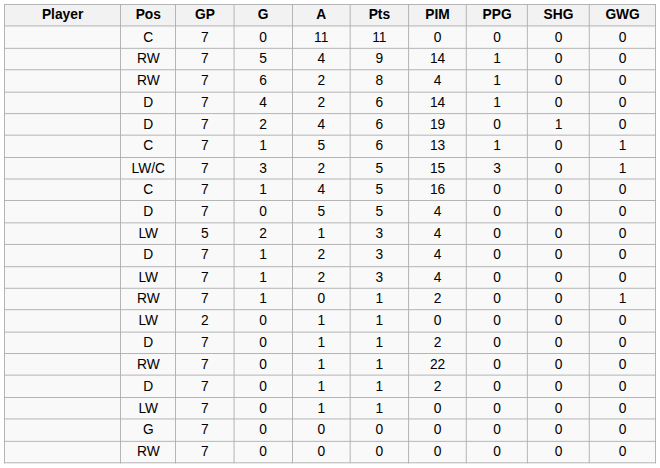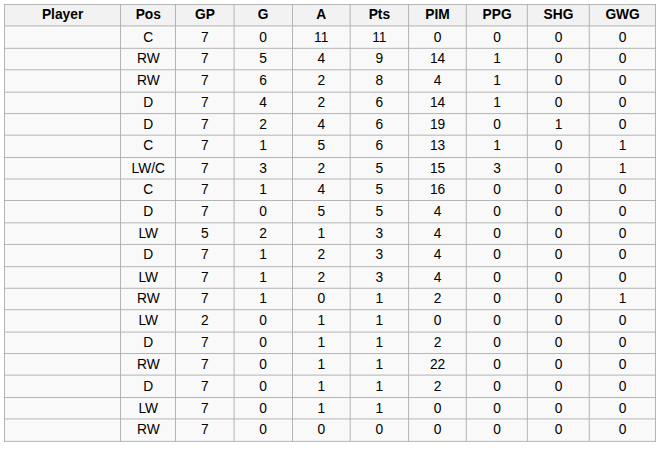 <table class="wikitable sortable" width="60%">
 <tr ALIGN="center">
 <th bgcolor="#DDDDFF" width="10%">Player</th>
 <th bgcolor="#DDDDFF" width="3%" title="Position">Pos</th>
 <th bgcolor="#DDDDFF" width="5%" title="Games played">GP</th>
 <th bgcolor="#DDDDFF" width="5%" title="Goals">G</th>
 <th bgcolor="#DDDDFF" width="5%" title="Assists">A</th>
 <th bgcolor="#DDDDFF" width="5%" title="Points">Pts</th>
 <th bgcolor="#DDDDFF" width="5%" title="Penalties in minutes">PIM</th>
 <th bgcolor="#DDDDFF" width="5%" title="Power-play goals">PPG</th>
 <th bgcolor="#DDDDFF" width="5%" title="Short-handed goals">SHG</th>
 <th bgcolor="#DDDDFF" width="5%" title="Game-winning goals">GWG</th>
 </tr>
 <tr align="center">
 <td align="right"></td>
 <td>C</td>
 <td>7</td>
 <td>0</td>
 <td>11</td>
 <td>11</td>
 <td>0</td>
 <td>0</td>
 <td>0</td>
 <td>0</td>
 </tr>
 <tr align="center">
 <td align="right"></td>
 <td>RW</td>
 <td>7</td>
 <td>5</td>
 <td>4</td>
 <td>9</td>
 <td>14</td>
 <td>1</td>
 <td>0</td>
 <td>0</td>
 </tr>
 <tr align="center">
 <td align="right"></td>
 <td>RW</td>
 <td>7</td>
 <td>6</td>
 <td>2</td>
 <td>8</td>
 <td>4</td>
 <td>1</td>
 <td>0</td>
 <td>0</td>
 </tr>
 <tr align="center">
 <td align="right"></td>
 <td>D</td>
 <td>7</td>
 <td>4</td>
 <td>2</td>
 <td>6</td>
 <td>14</td>
 <td>1</td>
 <td>0</td>
 <td>0</td>
 </tr>
 <tr align="center">
 <td align="right"></td>
 <td>D</td>
 <td>7</td>
 <td>2</td>
 <td>4</td>
 <td>6</td>
 <td>19</td>
 <td>0</td>
 <td>1</td>
 <td>0</td>
 </tr>
 <tr align="center">
 <td align="right"></td>
 <td>C</td>
 <td>7</td>
 <td>1</td>
 <td>5</td>
 <td>6</td>
 <td>13</td>
 <td>1</td>
 <td>0</td>
 <td>1</td>
 </tr>
 <tr align="center">
 <td align="right"></td>
 <td>LW/C</td>
 <td>7</td>
 <td>3</td>
 <td>2</td>
 <td>5</td>
 <td>15</td>
 <td>3</td>
 <td>0</td>
 <td>1</td>
 </tr>
 <tr align="center">
 <td align="right"></td>
 <td>C</td>
 <td>7</td>
 <td>1</td>
 <td>4</td>
 <td>5</td>
 <td>16</td>
 <td>0</td>
 <td>0</td>
 <td>0</td>
 </tr>
 <tr align="center">
 <td align="right"></td>
 <td>D</td>
 <td>7</td>
 <td>0</td>
 <td>5</td>
 <td>5</td>
 <td>4</td>
 <td>0</td>
 <td>0</td>
 <td>0</td>
 </tr>
 <tr align="center">
 <td align="right"></td>
 <td>LW</td>
 <td>5</td>
 <td>2</td>
 <td>1</td>
 <td>3</td>
 <td>4</td>
 <td>0</td>
 <td>0</td>
 <td>0</td>
 </tr>
 <tr align="center">
 <td align="right"></td>
 <td>D</td>
 <td>7</td>
 <td>1</td>
 <td>2</td>
 <td>3</td>
 <td>4</td>
 <td>0</td>
 <td>0</td>
 <td>0</td>
 </tr>
 <tr align="center">
 <td align="right"></td>
 <td>LW</td>
 <td>7</td>
 <td>1</td>
 <td>2</td>
 <td>3</td>
 <td>4</td>
 <td>0</td>
 <td>0</td>
 <td>0</td>
 </tr>
 <tr align="center">
 <td align="right"></td>
 <td>RW</td>
 <td>7</td>
 <td>1</td>
 <td>0</td>
 <td>1</td>
 <td>2</td>
 <td>0</td>
 <td>0</td>
 <td>1</td>
 </tr>
 <tr align="center">
 <td align="right"></td>
 <td>LW</td>
 <td>2</td>
 <td>0</td>
 <td>1</td>
 <td>1</td>
 <td>0</td>
 <td>0</td>
 <td>0</td>
 <td>0</td>
 </tr>
 <tr align="center">
 <td align="right"></td>
 <td>D</td>
 <td>7</td>
 <td>0</td>
 <td>1</td>
 <td>1</td>
 <td>2</td>
 <td>0</td>
 <td>0</td>
 <td>0</td>
 </tr>
 <tr align="center">
 <td align="right"></td>
 <td>RW</td>
 <td>7</td>
 <td>0</td>
 <td>1</td>
 <td>1</td>
 <td>22</td>
 <td>0</td>
 <td>0</td>
 <td>0</td>
 </tr>
 <tr align="center">
 <td align="right"></td>
 <td>D</td>
 <td>7</td>
 <td>0</td>
 <td>1</td>
 <td>1</td>
 <td>2</td>
 <td>0</td>
 <td>0</td>
 <td>0</td>
 </tr>
 <tr align="center">
 <td align="right"></td>
 <td>LW</td>
 <td>7</td>
 <td>0</td>
 <td>1</td>
 <td>1</td>
 <td>0</td>
 <td>0</td>
 <td>0</td>
 <td>0</td>
 </tr>
 <tr align="center">
 <td align="right"></td>
-<td>G</td>
-<td>7</td>
-<td>0</td>
-<td>0</td>
-<td>0</td>
-<td>0</td>
-<td>0</td>
-<td>0</td>
-<td>0</td>
-</tr>
-<tr align="center">
-<td align="right"></td>
 <td>RW</td>
 <td>7</td>
 <td>0</td>
 <td>0</td>
 <td>0</td>
 <td>0</td>
 <td>0</td>
 <td>0</td>
 <td>0</td>
 </tr>
 </table>
